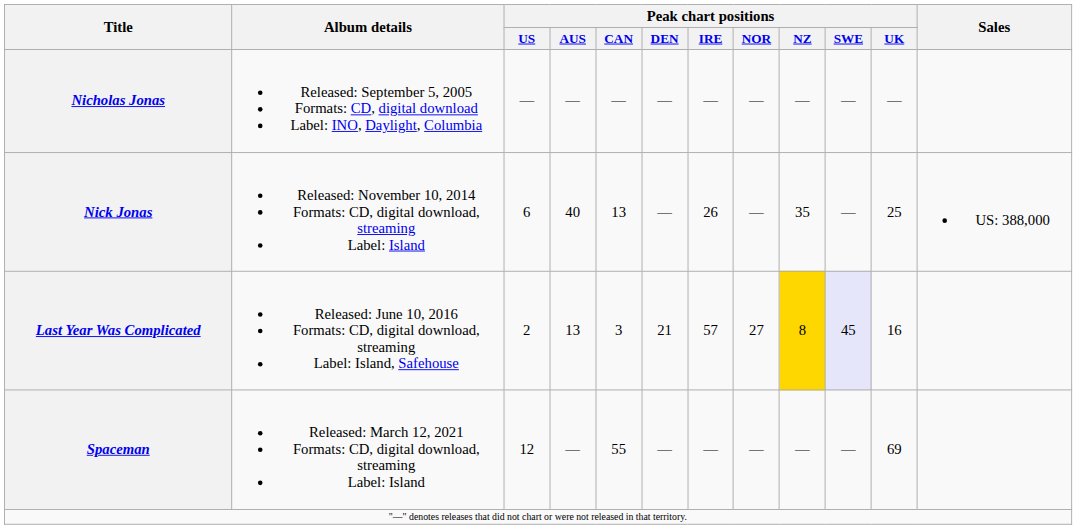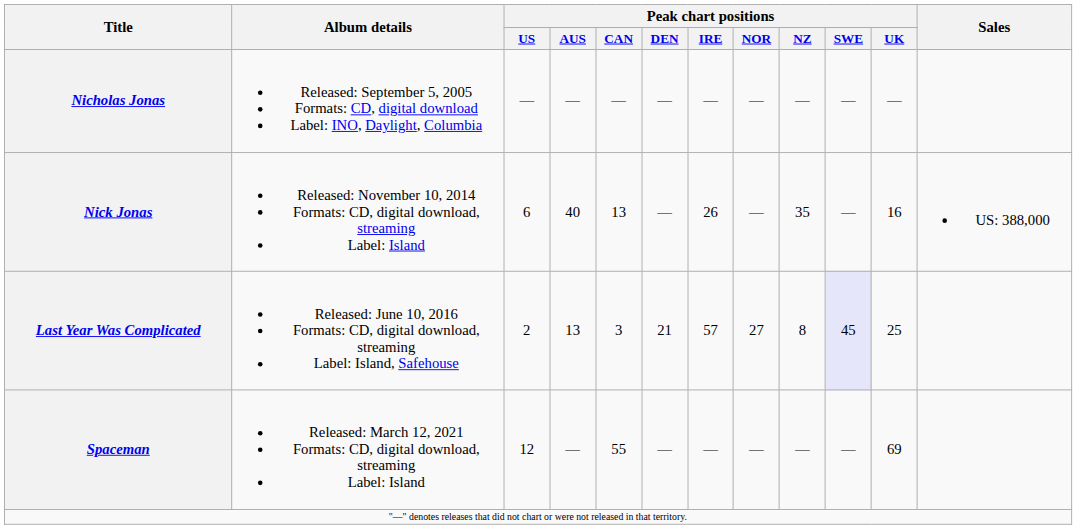 <table class="wikitable plainrowheaders" style="text-align:center;">
 <tr>
 <th scope="col" rowspan="2" style="width:15em;">Title</th>
 <th scope="col" rowspan="2" style="width:18em;">Album details</th>
 <th scope="col" colspan="9">Peak chart positions</th>
 <th scope="col" rowspan="2" style="width:10em;">Sales</th>
 </tr>
 <tr>
 <th scope="col" style="width:3em;font-size:90%;"><a href='#'>US</a><br></th>
 <th scope="col" style="width:3em;font-size:90%;"><a href='#'>AUS</a><br></th>
 <th scope="col" style="width:3em;font-size:90%;"><a href='#'>CAN</a><br></th>
 <th scope="col" style="width:3em;font-size:90%;"><a href='#'>DEN</a><br></th>
 <th scope="col" style="width:3em;font-size:90%;"><a href='#'>IRE</a><br></th>
 <th scope="col" style="width:3em;font-size:90%;"><a href='#'>NOR</a><br></th>
 <th scope="col" style="width:3em;font-size:90%;"><a href='#'>NZ</a><br></th>
 <th scope="col" style="width:3em;font-size:90%;"><a href='#'>SWE</a><br></th>
 <th scope="col" style="width:3em;font-size:90%;"><a href='#'>UK</a><br></th>
 </tr>
 <tr>
 <th scope="row"><em><a href='#'>Nicholas Jonas</a></em></th>
 <td><br><ul><li>Released: September 5, 2005</li><li>Formats: <a href='#'>CD</a>, <a href='#'>digital download</a></li><li>Label: <a href='#'>INO</a>, <a href='#'>Daylight</a>, <a href='#'>Columbia</a></li></ul></td>
 <td>—</td>
 <td>—</td>
 <td>—</td>
 <td>—</td>
 <td>—</td>
 <td>—</td>
 <td>—</td>
 <td>—</td>
 <td>—</td>
 <td></td>
 </tr>
 <tr>
 <th scope="row"><em><a href='#'>Nick Jonas</a></em></th>
 <td><br><ul><li>Released: November 10, 2014</li><li>Formats: CD, digital download, <a href='#'>streaming</a></li><li>Label: <a href='#'>Island</a></li></ul></td>
 <td>6</td>
 <td>40</td>
 <td>13</td>
 <td>—</td>
 <td>26</td>
 <td>—</td>
 <td>35</td>
 <td>—</td>
-<td>25</td>
+<td>16</td>
 <td><br><ul><li>US: 388,000</li></ul></td>
 </tr>
 <tr>
 <th scope="row"><em><a href='#'>Last Year Was Complicated</a></em></th>
 <td><br><ul><li>Released: June 10, 2016</li><li>Formats: CD, digital download, streaming</li><li>Label: Island, <a href='#'>Safehouse</a></li></ul></td>
 <td>2</td>
 <td>13</td>
 <td>3</td>
 <td>21</td>
 <td>57</td>
 <td>27</td>
-<td style="background: gold;">8</td>
+<td>8</td>
 <td style="background: lavender;">45</td>
-<td>16</td>
+<td>25</td>
 <td></td>
 </tr>
 <tr>
 <th scope="row"><em><a href='#'>Spaceman</a></em></th>
 <td><br><ul><li>Released: March 12, 2021</li><li>Formats: CD, digital download, streaming</li><li>Label: Island</li></ul></td>
 <td>12</td>
 <td>—</td>
 <td>55</td>
 <td>—</td>
 <td>—</td>
 <td>—</td>
 <td>—</td>
 <td>—</td>
 <td>69</td>
 <td></td>
 </tr>
 <tr>
 <td colspan="17" style="font-size:8pt">"—" denotes releases that did not chart or were not released in that territory.</td>
 </tr>
 </table>
